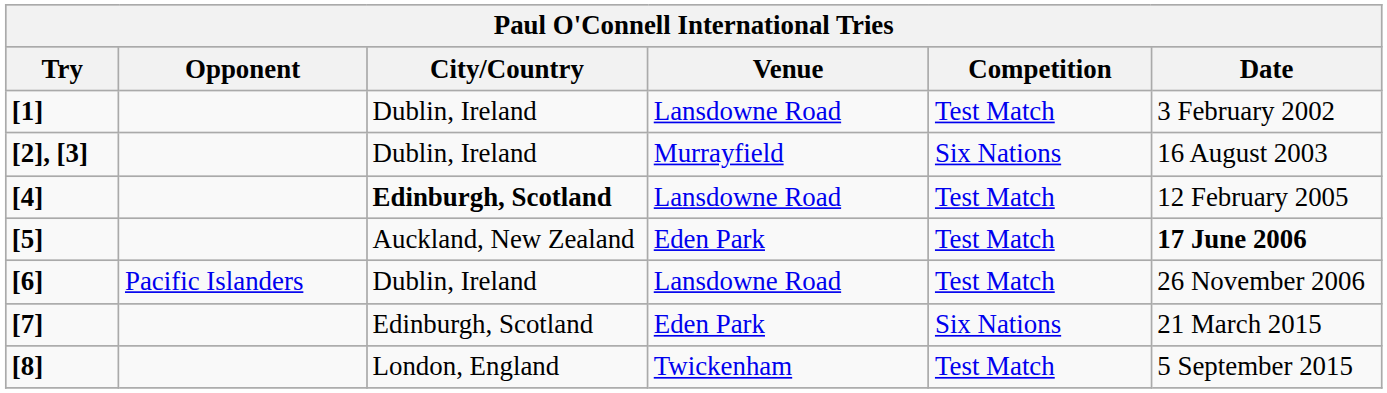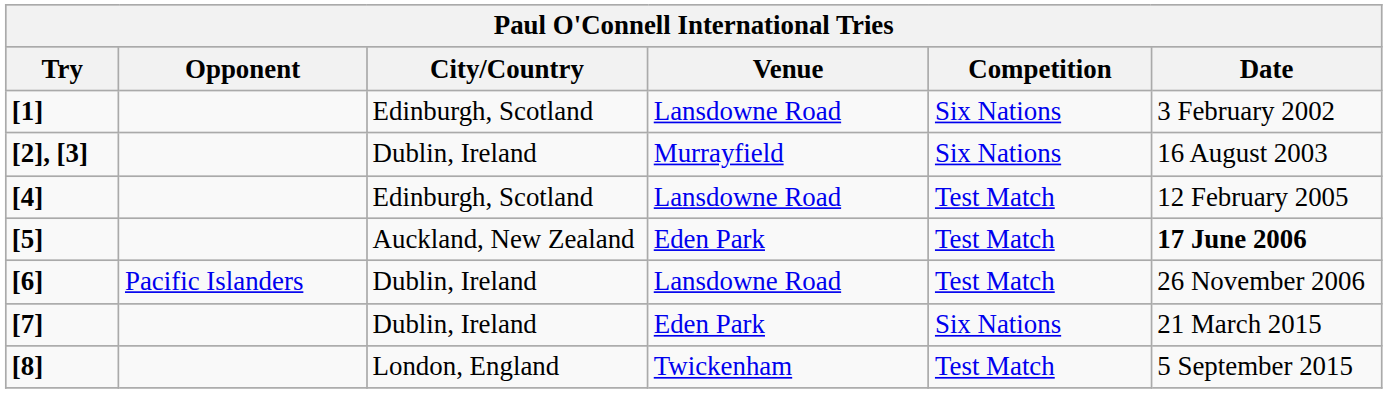 <table class="wikitable" style="margin:auto;" width:"100%">
 <tr>
 <th colspan="7">Paul O'Connell International Tries</th>
 </tr>
 <tr>
 <th style="width:60px;">Try</th>
 <th style="width:140px;">Opponent</th>
 <th style="width:160px;">City/Country</th>
 <th style="width:160px;">Venue</th>
 <th style="width:125px;">Competition</th>
 <th style="width:130px;">Date</th>
 </tr>
 <tr>
 <td><strong>[1]</strong></td>
 <td></td>
-<td>Dublin, Ireland</td>
+<td>Edinburgh, Scotland</td>
 <td><a href='#'>Lansdowne Road</a></td>
-<td><a href='#'>Test Match</a></td>
+<td><a href='#'>Six Nations</a></td>
 <td>3 February 2002</td>
 </tr>
 <tr>
 <td><strong>[2], [3]</strong></td>
 <td></td>
 <td>Dublin, Ireland</td>
 <td><a href='#'>Murrayfield</a></td>
 <td><a href='#'>Six Nations</a></td>
 <td>16 August 2003</td>
 </tr>
 <tr>
 <td><strong>[4]</strong></td>
 <td></td>
-<td><strong>Edinburgh, Scotland</strong></td>
+<td>Edinburgh, Scotland</td>
 <td><a href='#'>Lansdowne Road</a></td>
 <td><a href='#'>Test Match</a></td>
 <td>12 February 2005</td>
 </tr>
 <tr>
 <td><strong>[5]</strong></td>
 <td></td>
 <td>Auckland, New Zealand</td>
 <td><a href='#'>Eden Park</a></td>
 <td><a href='#'>Test Match</a></td>
 <td><strong>17 June 2006</strong></td>
 </tr>
 <tr>
 <td><strong>[6]</strong></td>
 <td><a href='#'>Pacific Islanders</a></td>
 <td>Dublin, Ireland</td>
 <td><a href='#'>Lansdowne Road</a></td>
 <td><a href='#'>Test Match</a></td>
 <td>26 November 2006</td>
 </tr>
 <tr>
 <td><strong>[7]</strong></td>
 <td></td>
-<td>Edinburgh, Scotland</td>
+<td>Dublin, Ireland</td>
 <td><a href='#'>Eden Park</a></td>
 <td><a href='#'>Six Nations</a></td>
 <td>21 March 2015</td>
 </tr>
 <tr>
 <td><strong>[8]</strong></td>
 <td></td>
 <td>London, England</td>
 <td><a href='#'>Twickenham</a></td>
 <td><a href='#'>Test Match</a></td>
 <td>5 September 2015</td>
 </tr>
 </table>
